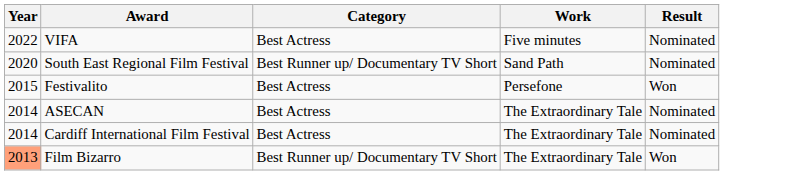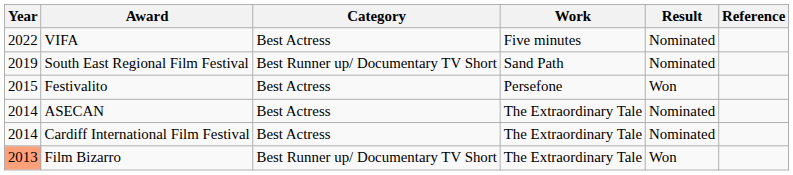 <table class="wikitable sortable">
 <tr>
 <th>Year</th>
 <th>Award</th>
 <th>Category</th>
 <th>Work</th>
 <th>Result</th>
+<th>Reference</th>
 </tr>
 <tr>
 <td>2022</td>
 <td>VIFA</td>
 <td>Best Actress</td>
 <td>Five minutes</td>
 <td>Nominated</td>
+<td></td>
 </tr>
 <tr>
-<td>2020</td>
+<td>2019</td>
 <td>South East Regional Film Festival</td>
 <td>Best Runner up/ Documentary TV Short</td>
 <td>Sand Path</td>
 <td>Nominated</td>
+<td></td>
 </tr>
 <tr>
 <td>2015</td>
 <td>Festivalito</td>
 <td>Best Actress</td>
 <td>Persefone</td>
 <td>Won</td>
+<td></td>
 </tr>
 <tr>
 <td>2014</td>
 <td>ASECAN</td>
 <td>Best Actress</td>
 <td>The Extraordinary Tale</td>
 <td>Nominated</td>
+<td></td>
 </tr>
 <tr>
 <td>2014</td>
 <td>Cardiff International Film Festival</td>
 <td>Best Actress</td>
 <td>The Extraordinary Tale</td>
 <td>Nominated</td>
+<td></td>
 </tr>
 <tr>
 <td style="background: lightsalmon;">2013</td>
 <td>Film Bizarro</td>
 <td>Best Runner up/ Documentary TV Short</td>
 <td>The Extraordinary Tale</td>
 <td>Won</td>
+<td></td>
 </tr>
 </table>
